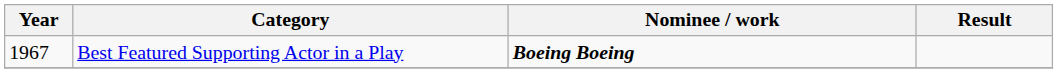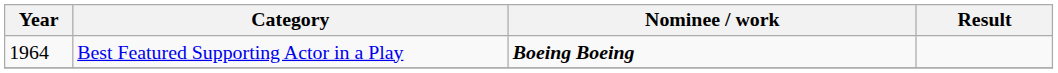 <table class=wikitable>
 <tr>
 <th Width=5%>Year</th>
 <th Width=32%>Category</th>
 <th Width=30%>Nominee / work</th>
 <th Width=10%>Result</th>
 </tr>
 <tr>
-<td>1967</td>
+<td>1964</td>
 <td><a href='#'>Best Featured Supporting Actor in a Play</a></td>
 <td><strong><em>Boeing Boeing</em></strong></td>
 <td></td>
 </tr>
 <tr>
 </tr>
 </table>
